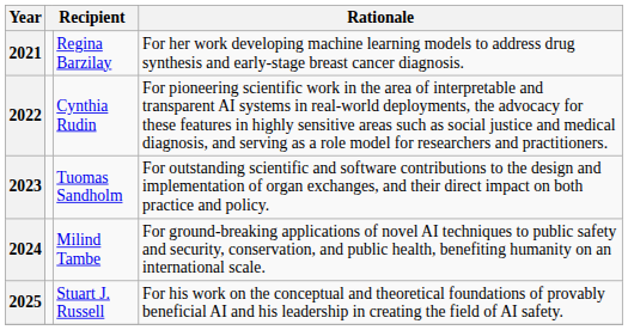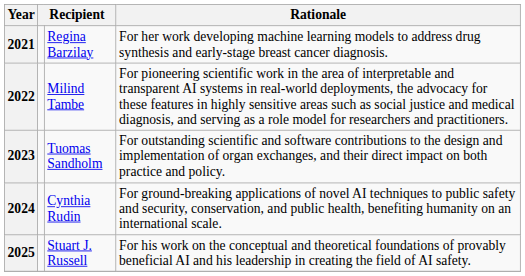 <table class="wikitable">
 <tr>
 <th>Year</th>
 <th colspan=2>Recipient</th>
 <th>Rationale</th>
 </tr>
 <tr>
 <th>2021</th>
 <td></td>
 <td><a href='#'>Regina Barzilay</a></td>
 <td>For her work developing machine learning models to address drug synthesis and early-stage breast cancer diagnosis.</td>
 </tr>
 <tr>
 <th>2022</th>
 <td></td>
-<td><a href='#'>Cynthia Rudin</a></td>
+<td><a href='#'>Milind Tambe</a></td>
 <td>For pioneering scientific work in the area of interpretable and transparent AI systems in real-world deployments, the advocacy for these features in highly sensitive areas such as social justice and medical diagnosis, and serving as a role model for researchers and practitioners.</td>
 </tr>
 <tr>
 <th>2023</th>
 <td></td>
 <td><a href='#'>Tuomas Sandholm</a></td>
 <td>For outstanding scientific and software contributions to the design and implementation of organ exchanges, and their direct impact on both practice and policy.</td>
 </tr>
 <tr>
 <th>2024</th>
 <td></td>
-<td><a href='#'>Milind Tambe</a></td>
+<td><a href='#'>Cynthia Rudin</a></td>
 <td>For ground-breaking applications of novel AI techniques to public safety and security, conservation, and public health, benefiting humanity on an international scale.</td>
 </tr>
 <tr>
 <th>2025</th>
 <td></td>
 <td><a href='#'>Stuart J. Russell</a></td>
 <td>For his work on the conceptual and theoretical foundations of provably beneficial AI and his leadership in creating the field of AI safety.</td>
 </tr>
 <tr>
 </tr>
 </table>
